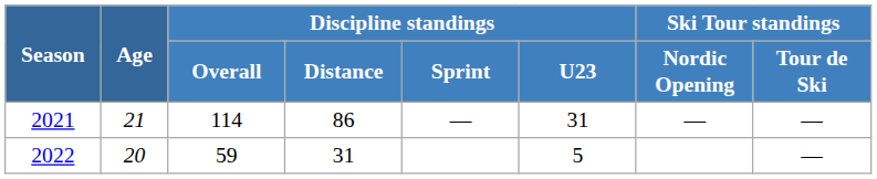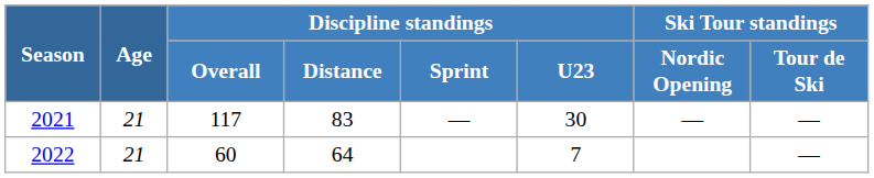 <table class="wikitable" style="font-size:95%; text-align:center; border:grey solid 1px; border-collapse:collapse; background:#ffffff;">
 <tr>
 <th style="background-color:#369; color:white; width:60px;" rowspan="2"> Season </th>
 <th style="background-color:#369; color:white; width:40px;" rowspan="2"> Age </th>
 <th style="background-color:#4180be; color:white;" colspan="4">Discipline standings</th>
 <th style="background-color:#4180be; color:white;" colspan="6">Ski Tour standings</th>
 </tr>
 <tr>
 <th style="background-color:#4180be; color:white; width:75px;">Overall</th>
 <th style="background-color:#4180be; color:white; width:75px;">Distance</th>
 <th style="background-color:#4180be; color:white; width:75px;">Sprint</th>
 <th style="background-color:#4180be; color:white; width:75px;">U23</th>
 <th style="background-color:#4180be; color:white; width:75px;">Nordic<br>Opening</th>
 <th style="background-color:#4180be; color:white; width:75px;">Tour de<br>Ski</th>
 </tr>
 <tr>
 <td><a href='#'>2021</a></td>
 <td><em>21</em></td>
-<td>114</td>
-<td>86</td>
+<td>117</td>
+<td>83</td>
 <td>—</td>
-<td>31</td>
+<td>30</td>
 <td>—</td>
 <td>—</td>
 </tr>
 <tr>
 <td><a href='#'>2022</a></td>
-<td><em>20</em></td>
-<td>59</td>
-<td>31</td>
+<td><em>21</em></td>
+<td>60</td>
+<td>64</td>
 <td></td>
-<td>5</td>
+<td>7</td>
 <td></td>
 <td>—</td>
 </tr>
 </table>
